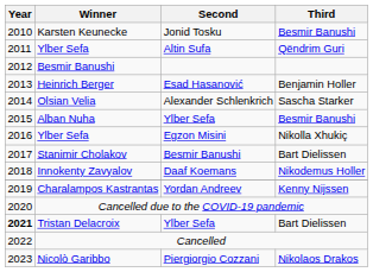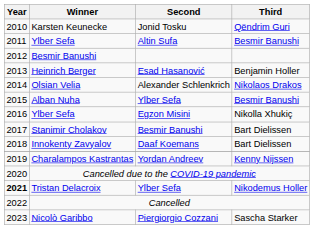 <table class="wikitable" style="font-size:95%">
 <tr>
 <th>Year</th>
 <th>Winner</th>
 <th>Second</th>
 <th>Third</th>
 </tr>
 <tr>
 <td>2010</td>
 <td> Karsten Keunecke</td>
 <td> Jonid Tosku</td>
-<td> <a href='#'>Besmir Banushi</a></td>
+<td> <a href='#'>Qëndrim Guri</a></td>
 </tr>
 <tr>
 <td>2011</td>
 <td> <a href='#'>Ylber Sefa</a></td>
 <td> <a href='#'>Altin Sufa</a></td>
-<td> <a href='#'>Qëndrim Guri</a></td>
+<td> <a href='#'>Besmir Banushi</a></td>
 </tr>
 <tr>
 <td>2012</td>
 <td> <a href='#'>Besmir Banushi</a></td>
 <td></td>
 <td></td>
 </tr>
 <tr>
 <td>2013</td>
 <td> <a href='#'>Heinrich Berger</a></td>
 <td> <a href='#'>Esad Hasanović</a></td>
 <td> Benjamin Holler</td>
 </tr>
 <tr>
 <td>2014</td>
 <td> <a href='#'>Olsian Velia</a></td>
 <td> Alexander Schlenkrich</td>
-<td> Sascha Starker</td>
+<td> <a href='#'>Nikolaos Drakos</a></td>
 </tr>
 <tr>
 <td>2015</td>
 <td> <a href='#'>Alban Nuha</a></td>
 <td> <a href='#'>Ylber Sefa</a></td>
 <td> <a href='#'>Besmir Banushi</a></td>
 </tr>
 <tr>
 <td>2016</td>
 <td> <a href='#'>Ylber Sefa</a></td>
 <td> <a href='#'>Egzon Misini</a></td>
 <td> Nikolla Xhukiç</td>
 </tr>
 <tr>
 <td>2017</td>
 <td> <a href='#'>Stanimir Cholakov</a></td>
 <td> <a href='#'>Besmir Banushi</a></td>
 <td> Bart Dielissen</td>
 </tr>
 <tr>
 <td>2018</td>
 <td> <a href='#'>Innokenty Zavyalov</a></td>
 <td> <a href='#'>Daaf Koemans</a></td>
-<td> <a href='#'>Nikodemus Holler</a></td>
+<td> Bart Dielissen</td>
 </tr>
 <tr>
 </tr>
 <tr>
 <td>2019</td>
 <td> <a href='#'>Charalampos Kastrantas</a></td>
 <td> <a href='#'>Yordan Andreev</a></td>
 <td> <a href='#'>Kenny Nijssen</a></td>
 </tr>
 <tr>
 <td>2020</td>
 <td colspan=3 align=center><em>Cancelled due to the <a href='#'>COVID-19 pandemic</a></em></td>
 </tr>
 <tr>
 <td><strong>2021</strong></td>
 <td> <a href='#'>Tristan Delacroix</a></td>
 <td> <a href='#'>Ylber Sefa</a></td>
-<td> Bart Dielissen</td>
+<td> <a href='#'>Nikodemus Holler</a></td>
 </tr>
 <tr>
 <td>2022</td>
 <td colspan=3 align=center><em>Cancelled</em></td>
 </tr>
 <tr>
 <td>2023</td>
 <td> <a href='#'>Nicolò Garibbo</a></td>
 <td> <a href='#'>Piergiorgio Cozzani</a></td>
-<td> <a href='#'>Nikolaos Drakos</a></td>
+<td> Sascha Starker</td>
 </tr>
 </table>
